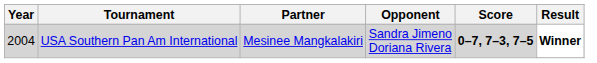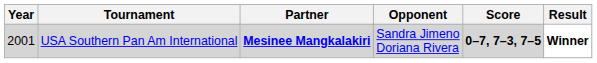 <table class="sortable wikitable" style="font-size: 90%;">
 <tr>
 <th>Year</th>
 <th>Tournament</th>
 <th>Partner</th>
 <th>Opponent</th>
 <th>Score</th>
 <th>Result</th>
 </tr>
 <tr style="background:#D5D5D5">
-<td align="center">2004</td>
+<td align="center">2001</td>
 <td align="left"><a href='#'>USA Southern Pan Am International</a></td>
-<td align="left"> <a href='#'>Mesinee Mangkalakiri</a></td>
+<td align="left"><strong> <a href='#'>Mesinee Mangkalakiri</a></strong></td>
 <td align="left"> <a href='#'>Sandra Jimeno</a><br> <a href='#'>Doriana Rivera</a></td>
 <td align="left"><strong>0–7, 7–3, 7–5</strong></td>
 <td style="text-align:left; background:white"> <strong>Winner</strong></td>
 </tr>
 </table>
